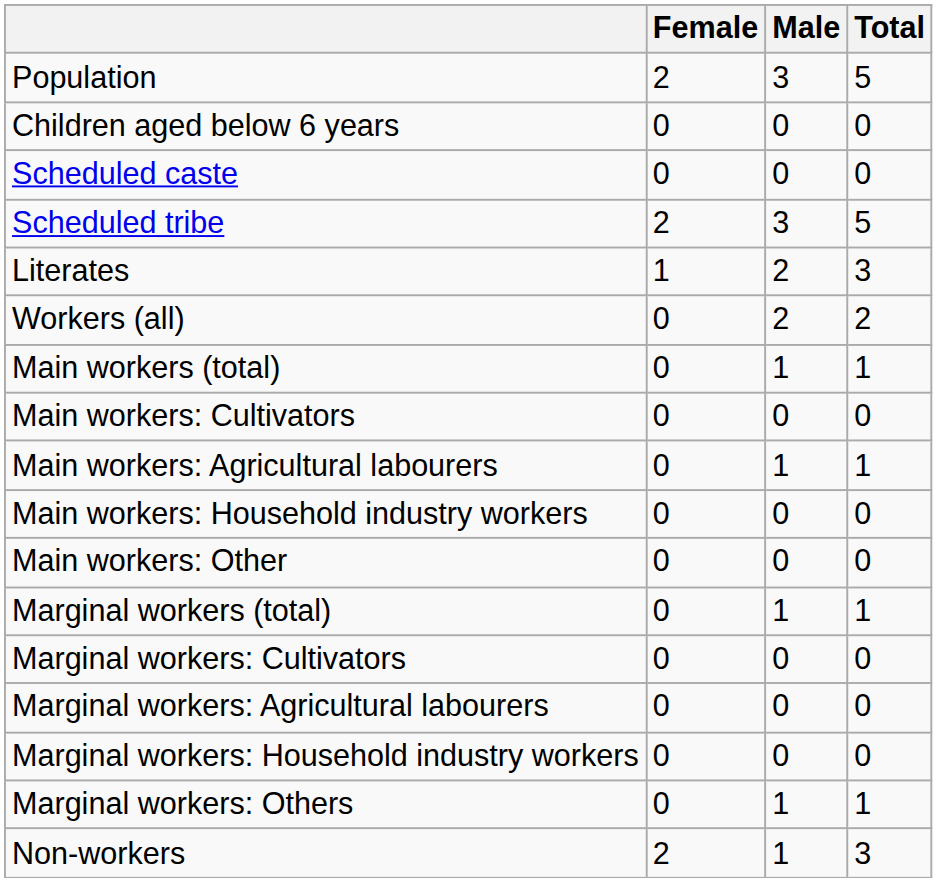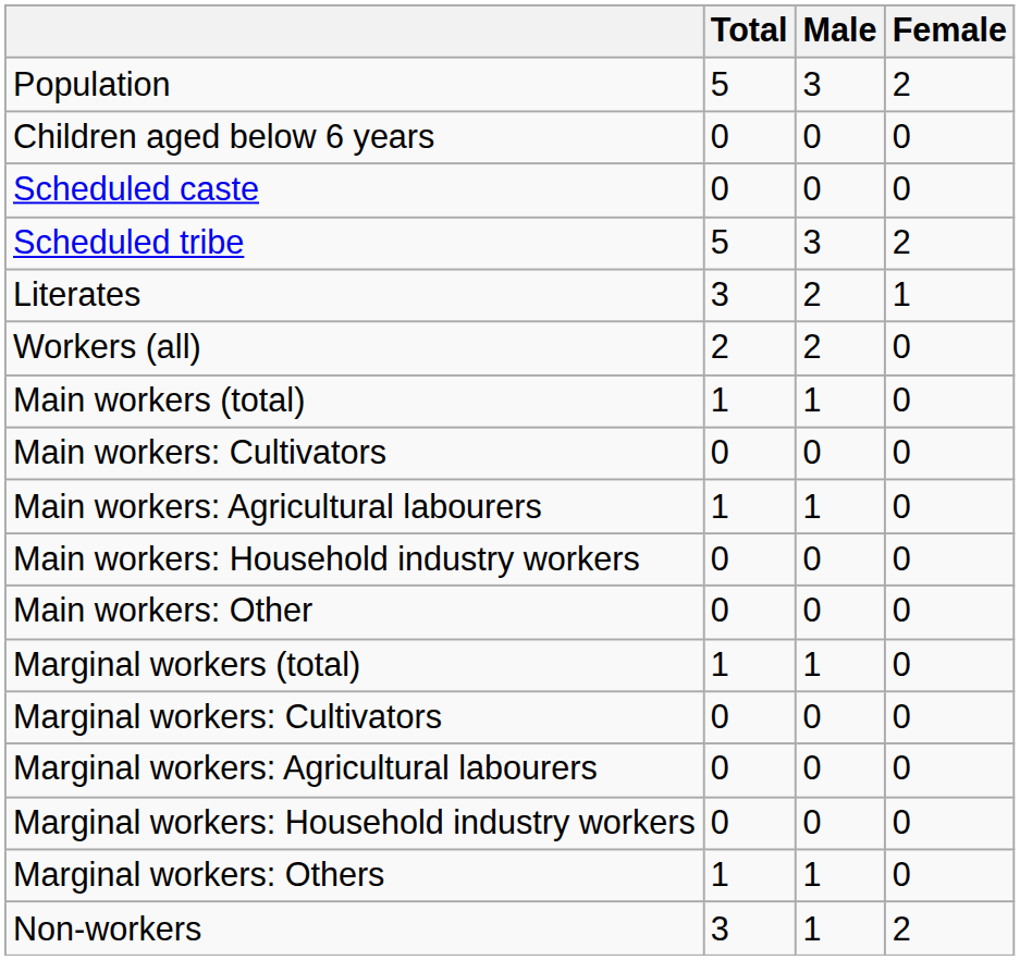 <table class="wikitable sortable">
 <tr>
 <th></th>
+<th>Total</th>
+<th>Male</th>
 <th>Female</th>
-<th>Male</th>
-<th>Total</th>
 </tr>
 <tr>
 <td>Population</td>
+<td>5</td>
+<td>3</td>
 <td>2</td>
-<td>3</td>
-<td>5</td>
 </tr>
 <tr>
 <td>Children aged below 6 years</td>
 <td>0</td>
 <td>0</td>
 <td>0</td>
 </tr>
 <tr>
 <td><a href='#'>Scheduled caste</a></td>
 <td>0</td>
 <td>0</td>
 <td>0</td>
 </tr>
 <tr>
 <td><a href='#'>Scheduled tribe</a></td>
+<td>5</td>
+<td>3</td>
 <td>2</td>
-<td>3</td>
-<td>5</td>
 </tr>
 <tr>
 <td>Literates</td>
+<td>3</td>
+<td>2</td>
 <td>1</td>
-<td>2</td>
-<td>3</td>
 </tr>
 <tr>
 <td>Workers (all)</td>
-<td>0</td>
 <td>2</td>
 <td>2</td>
+<td>0</td>
 </tr>
 <tr>
 <td>Main workers (total)</td>
-<td>0</td>
 <td>1</td>
 <td>1</td>
+<td>0</td>
 </tr>
 <tr>
 <td>Main workers: Cultivators</td>
 <td>0</td>
 <td>0</td>
 <td>0</td>
 </tr>
 <tr>
 <td>Main workers: Agricultural labourers</td>
-<td>0</td>
 <td>1</td>
 <td>1</td>
+<td>0</td>
 </tr>
 <tr>
 <td>Main workers: Household industry workers</td>
 <td>0</td>
 <td>0</td>
 <td>0</td>
 </tr>
 <tr>
 <td>Main workers: Other</td>
 <td>0</td>
 <td>0</td>
 <td>0</td>
 </tr>
 <tr>
 <td>Marginal workers (total)</td>
-<td>0</td>
 <td>1</td>
 <td>1</td>
+<td>0</td>
 </tr>
 <tr>
 <td>Marginal workers: Cultivators</td>
 <td>0</td>
 <td>0</td>
 <td>0</td>
 </tr>
 <tr>
 <td>Marginal workers: Agricultural labourers</td>
 <td>0</td>
 <td>0</td>
 <td>0</td>
 </tr>
 <tr>
 <td>Marginal workers: Household industry workers</td>
 <td>0</td>
 <td>0</td>
 <td>0</td>
 </tr>
 <tr>
 <td>Marginal workers: Others</td>
-<td>0</td>
 <td>1</td>
 <td>1</td>
+<td>0</td>
 </tr>
 <tr>
 <td>Non-workers</td>
+<td>3</td>
+<td>1</td>
 <td>2</td>
-<td>1</td>
-<td>3</td>
 </tr>
 </table>
